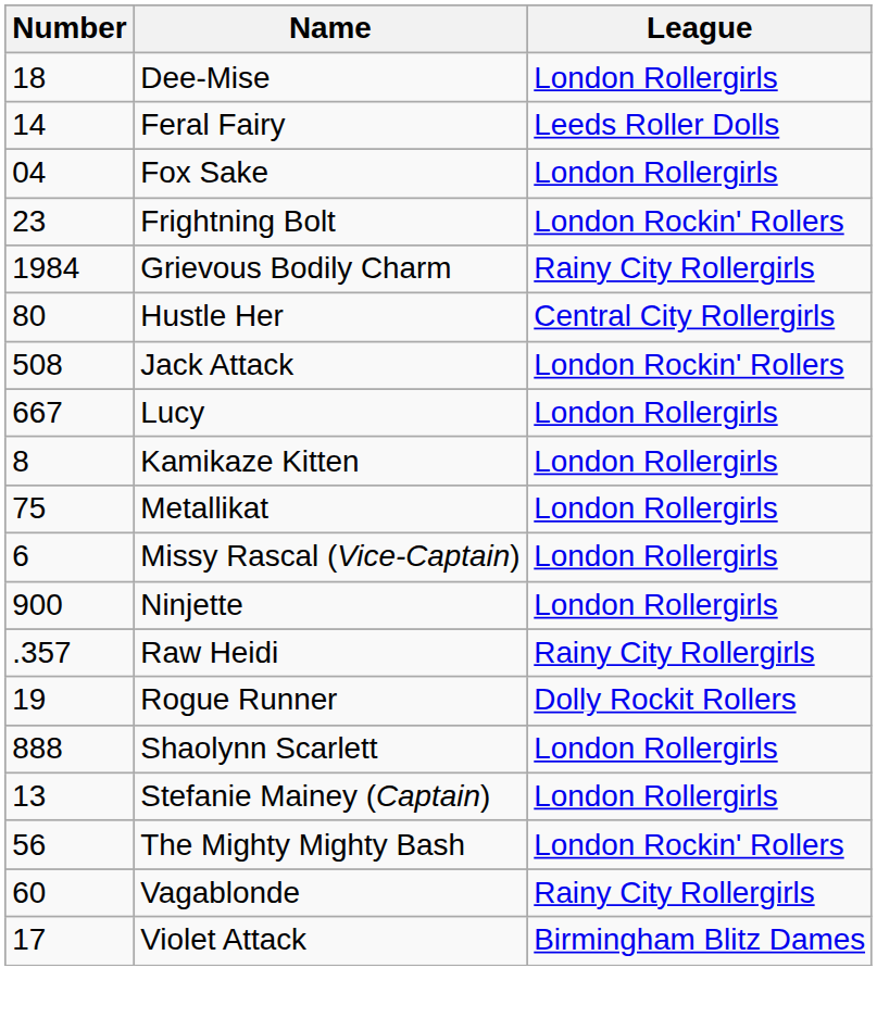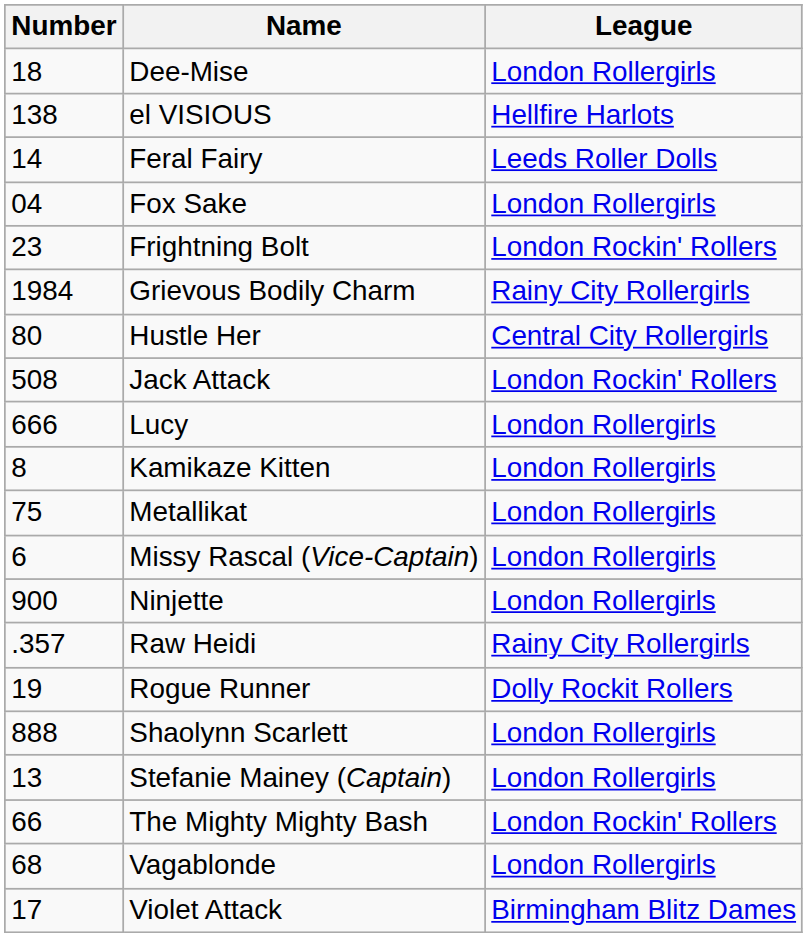 <table class="wikitable sortable">
 <tr>
 <th>Number</th>
 <th>Name</th>
 <th>League</th>
 </tr>
 <tr>
 <td>18</td>
 <td>Dee-Mise</td>
 <td><a href='#'>London Rollergirls</a></td>
+</tr>
+<tr>
+<td>138</td>
+<td>el VISIOUS</td>
+<td><a href='#'>Hellfire Harlots</a></td>
 </tr>
 <tr>
 <td>14</td>
 <td>Feral Fairy</td>
 <td><a href='#'>Leeds Roller Dolls</a></td>
 </tr>
 <tr>
 <td>04</td>
 <td>Fox Sake</td>
 <td><a href='#'>London Rollergirls</a></td>
 </tr>
 <tr>
 <td>23</td>
 <td>Frightning Bolt</td>
 <td><a href='#'>London Rockin' Rollers</a></td>
 </tr>
 <tr>
 <td>1984</td>
 <td>Grievous Bodily Charm</td>
 <td><a href='#'>Rainy City Rollergirls</a></td>
 </tr>
 <tr>
 <td>80</td>
 <td>Hustle Her</td>
 <td><a href='#'>Central City Rollergirls</a></td>
 </tr>
 <tr>
 <td>508</td>
 <td>Jack Attack</td>
 <td><a href='#'>London Rockin' Rollers</a></td>
 </tr>
 <tr>
-<td>667</td>
+<td>666</td>
 <td>Lucy</td>
 <td><a href='#'>London Rollergirls</a></td>
 </tr>
 <tr>
 <td>8</td>
 <td>Kamikaze Kitten</td>
 <td><a href='#'>London Rollergirls</a></td>
 </tr>
 <tr>
 <td>75</td>
 <td>Metallikat</td>
 <td><a href='#'>London Rollergirls</a></td>
 </tr>
 <tr>
 <td>6</td>
 <td>Missy Rascal (<em>Vice-Captain</em>)</td>
 <td><a href='#'>London Rollergirls</a></td>
 </tr>
 <tr>
 <td>900</td>
 <td>Ninjette</td>
 <td><a href='#'>London Rollergirls</a></td>
 </tr>
 <tr>
 <td>.357</td>
 <td>Raw Heidi</td>
 <td><a href='#'>Rainy City Rollergirls</a></td>
 </tr>
 <tr>
 <td>19</td>
 <td>Rogue Runner</td>
 <td><a href='#'>Dolly Rockit Rollers</a></td>
 </tr>
 <tr>
 <td>888</td>
 <td>Shaolynn Scarlett</td>
 <td><a href='#'>London Rollergirls</a></td>
 </tr>
 <tr>
 <td>13</td>
 <td>Stefanie Mainey (<em>Captain</em>)</td>
 <td><a href='#'>London Rollergirls</a></td>
 </tr>
 <tr>
-<td>56</td>
+<td>66</td>
 <td>The Mighty Mighty Bash</td>
 <td><a href='#'>London Rockin' Rollers</a></td>
 </tr>
 <tr>
-<td>60</td>
+<td>68</td>
 <td>Vagablonde</td>
-<td><a href='#'>Rainy City Rollergirls</a></td>
+<td><a href='#'>London Rollergirls</a></td>
 </tr>
 <tr>
 <td>17</td>
 <td>Violet Attack</td>
 <td><a href='#'>Birmingham Blitz Dames</a></td>
 </tr>
 </table>
